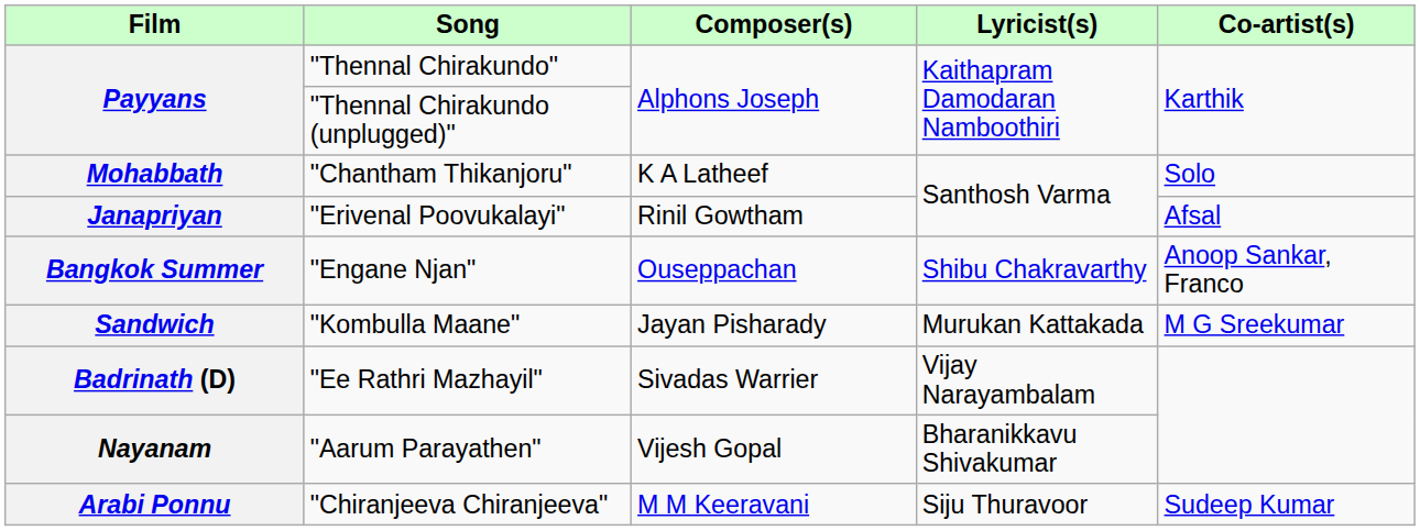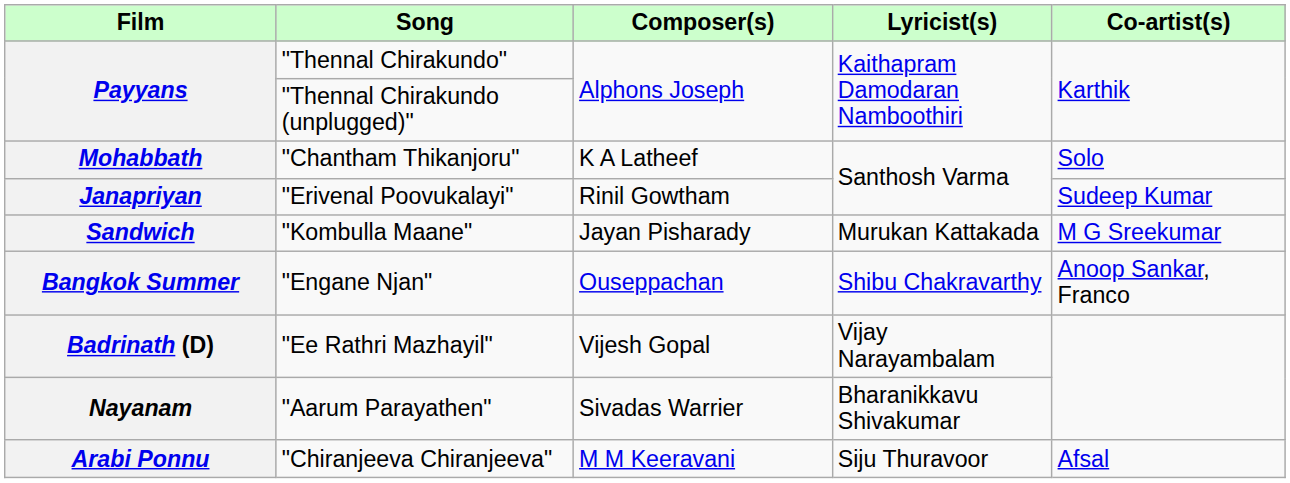 <table class="wikitable plainrowheaders" width="100%" textcolor:#000;">
 <tr style="background:#cfc; text-align:center;">
 <td scope="col" width=21%><strong>Film</strong></td>
 <td scope="col" width=23%><strong>Song</strong></td>
 <td scope="col" width=20%><strong>Composer(s)</strong></td>
 <td scope="col" width=17%><strong>Lyricist(s)</strong></td>
 <td scope="col" width=18%><strong>Co-artist(s)</strong></td>
 </tr>
 <tr>
 <th scope="row" rowspan="2"><em><a href='#'>Payyans</a></em></th>
 <td>"Thennal Chirakundo"</td>
 <td rowspan="2"><a href='#'>Alphons Joseph</a></td>
 <td rowspan="2"><a href='#'>Kaithapram Damodaran Namboothiri</a></td>
 <td rowspan="2"><a href='#'>Karthik</a></td>
 </tr>
 <tr>
 <td>"Thennal Chirakundo (unplugged)"</td>
 </tr>
 <tr>
 <th scope="row"><em><a href='#'>Mohabbath</a></em></th>
 <td>"Chantham Thikanjoru"</td>
 <td>K A Latheef</td>
 <td rowspan="2">Santhosh Varma</td>
 <td><a href='#'>Solo</a></td>
 </tr>
 <tr>
 <th scope="row"><em><a href='#'>Janapriyan</a></em></th>
 <td>"Erivenal Poovukalayi"</td>
 <td>Rinil Gowtham</td>
-<td><a href='#'>Afsal</a></td>
+<td><a href='#'>Sudeep Kumar</a></td>
+</tr>
+<tr>
+<th scope="row"><em><a href='#'>Sandwich</a></em></th>
+<td>"Kombulla Maane"</td>
+<td>Jayan Pisharady</td>
+<td>Murukan Kattakada</td>
+<td><a href='#'>M G Sreekumar</a></td>
 </tr>
 <tr>
 <th scope="row"><em><a href='#'>Bangkok Summer</a></em></th>
 <td>"Engane Njan"</td>
 <td><a href='#'>Ouseppachan</a></td>
 <td><a href='#'>Shibu Chakravarthy</a></td>
 <td><a href='#'>Anoop Sankar</a>, Franco</td>
 </tr>
 <tr>
-<th scope="row"><em><a href='#'>Sandwich</a></em></th>
-<td>"Kombulla Maane"</td>
-<td>Jayan Pisharady</td>
-<td>Murukan Kattakada</td>
-<td><a href='#'>M G Sreekumar</a></td>
-</tr>
-<tr>
 <th scope="row"><em><a href='#'>Badrinath</a></em> (D)</th>
 <td>"Ee Rathri Mazhayil"</td>
-<td>Sivadas Warrier</td>
+<td>Vijesh Gopal</td>
 <td>Vijay Narayambalam</td>
 <td rowspan="2"></td>
 </tr>
 <tr>
 <th scope="row"><em>Nayanam</em></th>
 <td>"Aarum Parayathen"</td>
-<td>Vijesh Gopal</td>
+<td>Sivadas Warrier</td>
 <td>Bharanikkavu Shivakumar</td>
 </tr>
 <tr>
 <th scope="row"><em><a href='#'>Arabi Ponnu</a></em></th>
 <td>"Chiranjeeva Chiranjeeva"</td>
 <td><a href='#'>M M Keeravani</a></td>
 <td>Siju Thuravoor</td>
-<td><a href='#'>Sudeep Kumar</a></td>
+<td><a href='#'>Afsal</a></td>
 </tr>
 </table>
